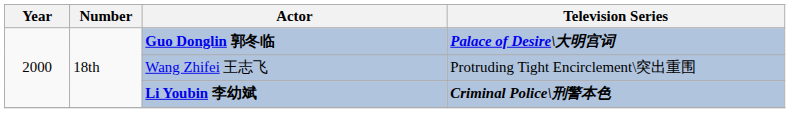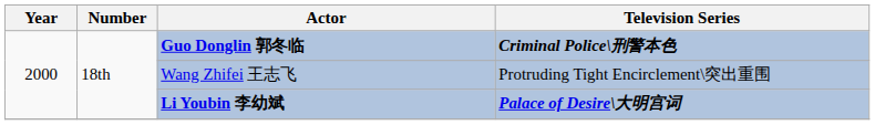 <table class="wikitable" width="95%" align="center">
 <tr>
 <th width="6%">Year</th>
 <th width="4%">Number</th>
 <th width="28%">Actor</th>
 <th width="31%">Television Series</th>
 </tr>
 <tr>
 <td rowspan="3" style="text-align:center;">2000</td>
 <td rowspan="3">18th</td>
 <td style="background:#B0C4DE;"><strong><a href='#'>Guo Donglin</a> 郭冬临</strong></td>
-<td style="background:#B0C4DE;"><strong><em><a href='#'>Palace of Desire</a><em>\大明宫词<strong></td>
+<td style="background:#B0C4DE;"><strong><em>Criminal Police<em>\刑警本色<strong></td>
 </tr>
 <tr>
 <td style="background:#B0C4DE;"></strong><a href='#'>Wang Zhifei</a> 王志飞<strong></td>
 <td style="background:#B0C4DE;"></em></strong>Protruding Tight Encirclement</em>\突出重围</strong></td>
 </tr>
 <tr>
 <td style="background:#B0C4DE;"><strong><a href='#'>Li Youbin</a> 李幼斌</strong></td>
-<td style="background:#B0C4DE;"><strong><em>Criminal Police<em>\刑警本色<strong></td>
+<td style="background:#B0C4DE;"><strong><em><a href='#'>Palace of Desire</a><em>\大明宫词<strong></td>
 </tr>
 <tr>
 </tr>
 </table>
